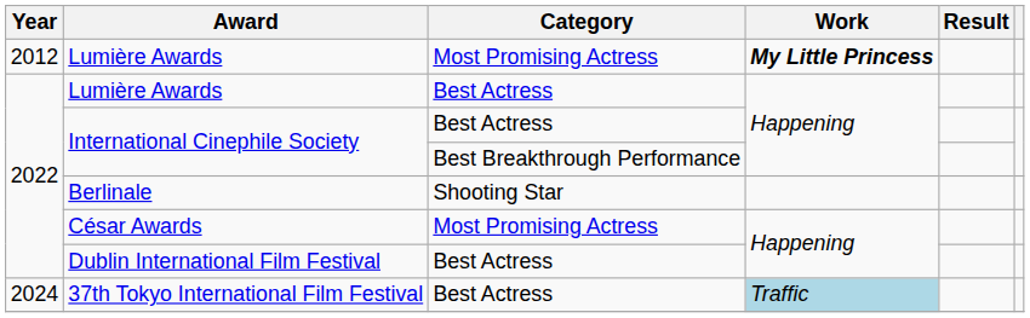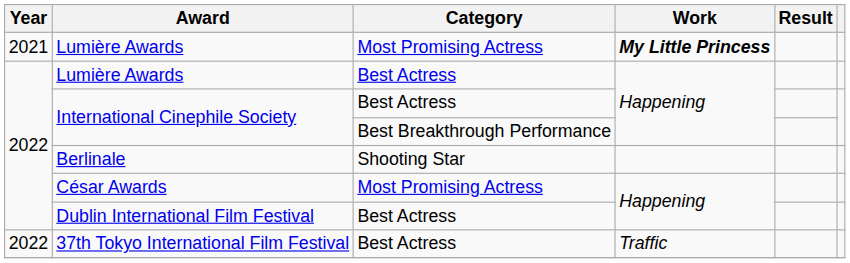 <table class="wikitable plainrowheaders">
 <tr>
 <th>Year</th>
 <th>Award</th>
 <th>Category</th>
 <th>Work</th>
 <th>Result</th>
 <th></th>
 </tr>
 <tr>
-<td>2012</td>
+<td>2021</td>
 <td><a href='#'>Lumière Awards</a></td>
 <td><a href='#'>Most Promising Actress</a></td>
 <td><strong><em>My Little Princess</em></strong></td>
 <td></td>
 <td></td>
 </tr>
 <tr>
 <td rowspan="6">2022</td>
 <td><a href='#'>Lumière Awards</a></td>
 <td><a href='#'>Best Actress</a></td>
 <td rowspan="3"><em>Happening</em></td>
 <td></td>
 <td></td>
 </tr>
 <tr>
 <td rowspan="2"><a href='#'>International Cinephile Society</a></td>
 <td>Best Actress</td>
 <td></td>
 <td rowspan="2"></td>
 </tr>
 <tr>
 <td>Best Breakthrough Performance</td>
 <td></td>
 </tr>
 <tr>
 <td><a href='#'>Berlinale</a></td>
 <td>Shooting Star</td>
 <td></td>
 <td></td>
 <td></td>
 </tr>
 <tr>
 <td><a href='#'>César Awards</a></td>
 <td><a href='#'>Most Promising Actress</a></td>
 <td rowspan="2"><em>Happening</em></td>
 <td></td>
 <td></td>
 </tr>
 <tr>
 <td><a href='#'>Dublin International Film Festival</a></td>
 <td>Best Actress</td>
 <td></td>
 </tr>
 <tr>
-<td>2024</td>
+<td>2022</td>
 <td><a href='#'>37th Tokyo International Film Festival</a></td>
 <td>Best Actress</td>
-<td style="background: lightblue;"><em>Traffic</em></td>
+<td><em>Traffic</em></td>
 <td></td>
 <td></td>
 </tr>
 <tr>
 </tr>
 </table>
